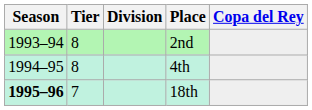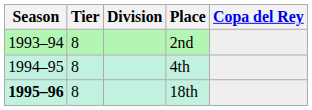 <table class="wikitable">
 <tr style="background:#f0f6fa;">
 <th>Season</th>
 <th>Tier</th>
 <th>Division</th>
 <th>Place</th>
 <th><a href='#'>Copa del Rey</a></th>
 </tr>
 <tr>
 <td style="background:#B3F5B3;">1993–94</td>
 <td style="background:#B3F5B3;">8</td>
 <td style="background:#B3F5B3;"></td>
 <td style="background:#B3F5B3;">2nd</td>
 <th style="background:#efefef;"></th>
 </tr>
 <tr>
 <td style="background:#C0F2DF;">1994–95</td>
 <td style="background:#C0F2DF;">8</td>
 <td style="background:#C0F2DF;"></td>
 <td style="background:#C0F2DF;">4th</td>
 <th style="background:#efefef;"></th>
 </tr>
 <tr>
 <td style="background:#C0F2DF;"><strong>1995–96</strong></td>
-<td style="background:#C0F2DF;">7</td>
+<td style="background:#C0F2DF;">8</td>
 <td style="background:#C0F2DF;"></td>
 <td style="background:#C0F2DF;">18th</td>
 <th style="background:#efefef;"></th>
 </tr>
 </table>
